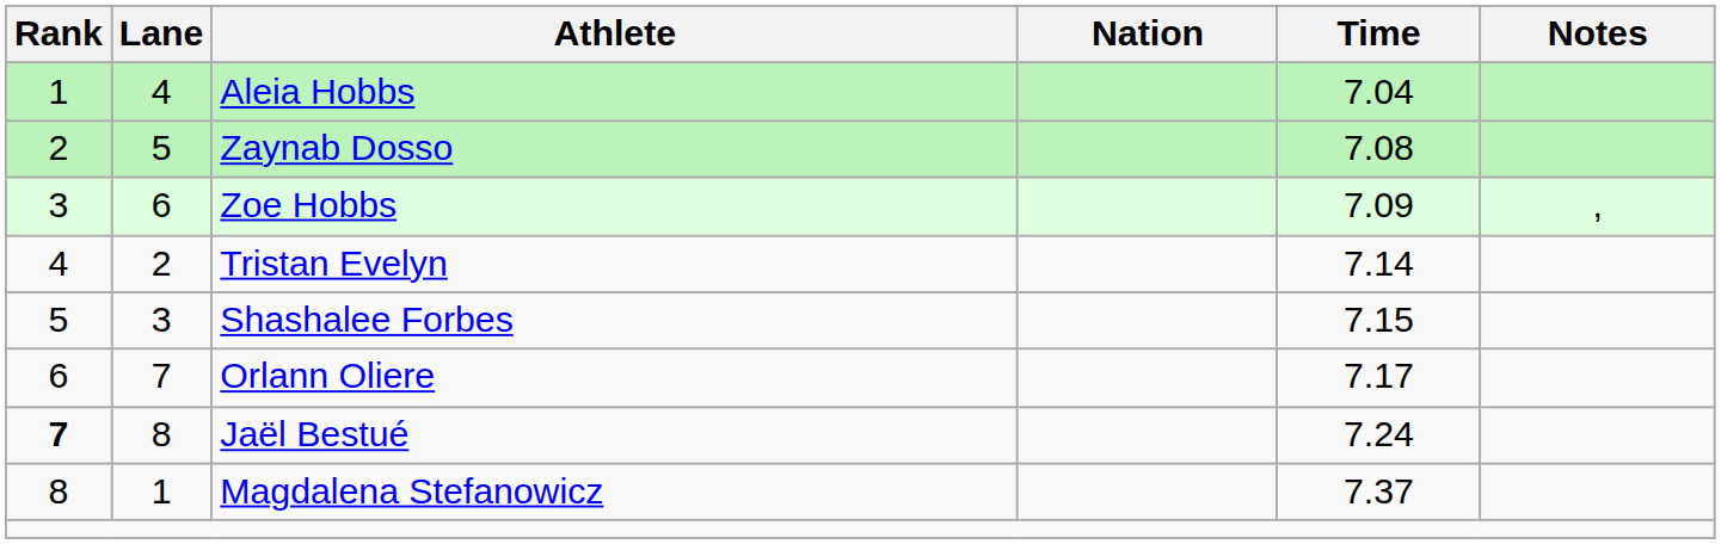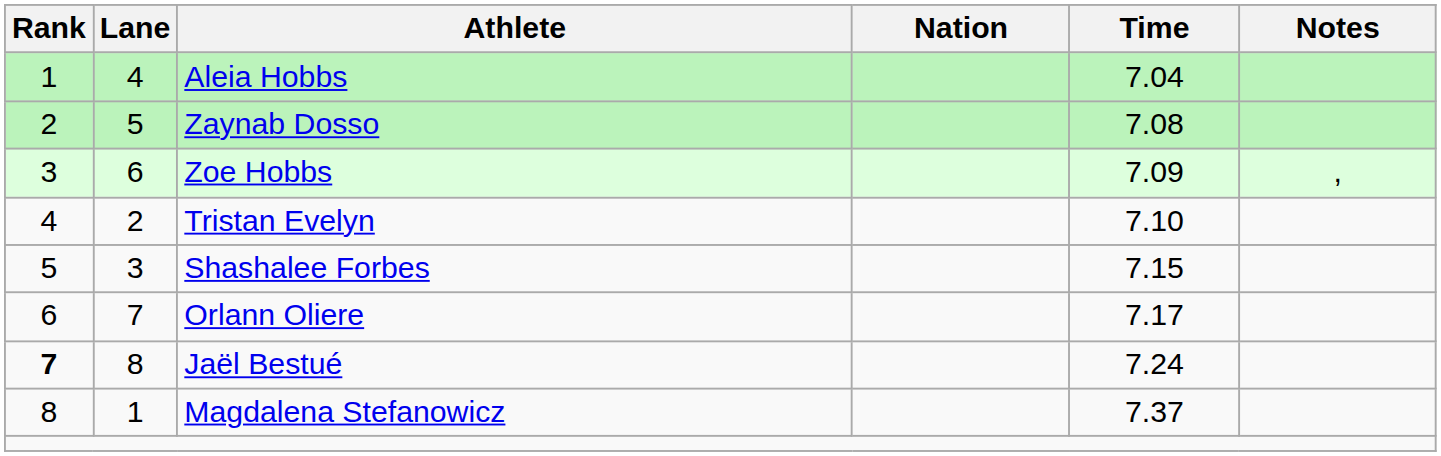 <table class="wikitable sortable" style="text-align:center;width: 60%;">
 <tr>
 <th scope="col" style="width: 10px;">Rank</th>
 <th scope="col" style="width: 10px;">Lane</th>
 <th scope="col">Athlete</th>
 <th scope="col">Nation</th>
 <th scope="col">Time</th>
 <th scope="col">Notes</th>
 </tr>
 <tr bgcolor=bbf3bb>
 <td>1</td>
 <td>4</td>
 <td align=left><a href='#'>Aleia Hobbs</a></td>
 <td align=left></td>
 <td>7.04</td>
 <td></td>
 </tr>
 <tr bgcolor=bbf3bb>
 <td>2</td>
 <td>5</td>
 <td align=left><a href='#'>Zaynab Dosso</a></td>
 <td align=left></td>
 <td>7.08</td>
 <td></td>
 </tr>
 <tr bgcolor=ddffdd>
 <td>3</td>
 <td>6</td>
 <td align=left><a href='#'>Zoe Hobbs</a></td>
 <td align=left></td>
 <td>7.09</td>
 <td>, </td>
 </tr>
 <tr>
 <td>4</td>
 <td>2</td>
 <td align=left><a href='#'>Tristan Evelyn</a></td>
 <td align=left></td>
-<td>7.14</td>
+<td>7.10</td>
 <td></td>
 </tr>
 <tr>
 <td>5</td>
 <td>3</td>
 <td align=left><a href='#'>Shashalee Forbes</a></td>
 <td align=left></td>
 <td>7.15</td>
 <td></td>
 </tr>
 <tr>
 <td>6</td>
 <td>7</td>
 <td align=left><a href='#'>Orlann Oliere</a></td>
 <td align=left></td>
 <td>7.17</td>
 <td></td>
 </tr>
 <tr>
 <td><strong>7</strong></td>
 <td>8</td>
 <td align=left><a href='#'>Jaël Bestué</a></td>
 <td align=left></td>
 <td>7.24</td>
 <td></td>
 </tr>
 <tr>
 <td>8</td>
 <td>1</td>
 <td align=left><a href='#'>Magdalena Stefanowicz</a></td>
 <td align=left></td>
 <td>7.37</td>
 <td></td>
 </tr>
 <tr class="sortbottom">
 <td colspan="6"></td>
 </tr>
 </table>
